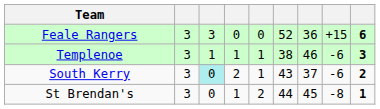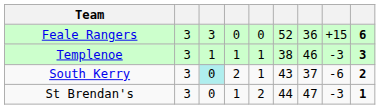 <table class="wikitable" style="text-align:center">
 <tr>
 <th style="width:175px;">Team</th>
 <th width="20"></th>
 <th width="20"></th>
 <th width="20"></th>
 <th width="20"></th>
 <th width="20"></th>
 <th width="20"></th>
 <th width="20"></th>
 <th width="20"></th>
 </tr>
 <tr style="background:#cfc;">
 <td><a href='#'>Feale Rangers</a></td>
 <td>3</td>
 <td>3</td>
 <td>0</td>
 <td>0</td>
 <td>52</td>
 <td>36</td>
 <td>+15</td>
 <td><strong>6</strong></td>
 </tr>
 <tr style="background:#cfc;">
 <td><a href='#'>Templenoe</a></td>
 <td>3</td>
 <td>1</td>
 <td>1</td>
 <td>1</td>
 <td>38</td>
 <td>46</td>
-<td>-6</td>
+<td>-3</td>
 <td><strong>3</strong></td>
 </tr>
 <tr>
 <td><a href='#'>South Kerry</a></td>
 <td>3</td>
 <td style="background: paleturquoise;">0</td>
 <td>2</td>
 <td>1</td>
 <td>43</td>
 <td>37</td>
 <td>-6</td>
 <td><strong>2</strong></td>
 </tr>
 <tr>
 <td>St Brendan's</td>
 <td>3</td>
 <td>0</td>
 <td>1</td>
 <td>2</td>
 <td>44</td>
-<td>45</td>
-<td>-8</td>
+<td>47</td>
+<td>-3</td>
 <td><strong>1</strong></td>
 </tr>
 </table>
